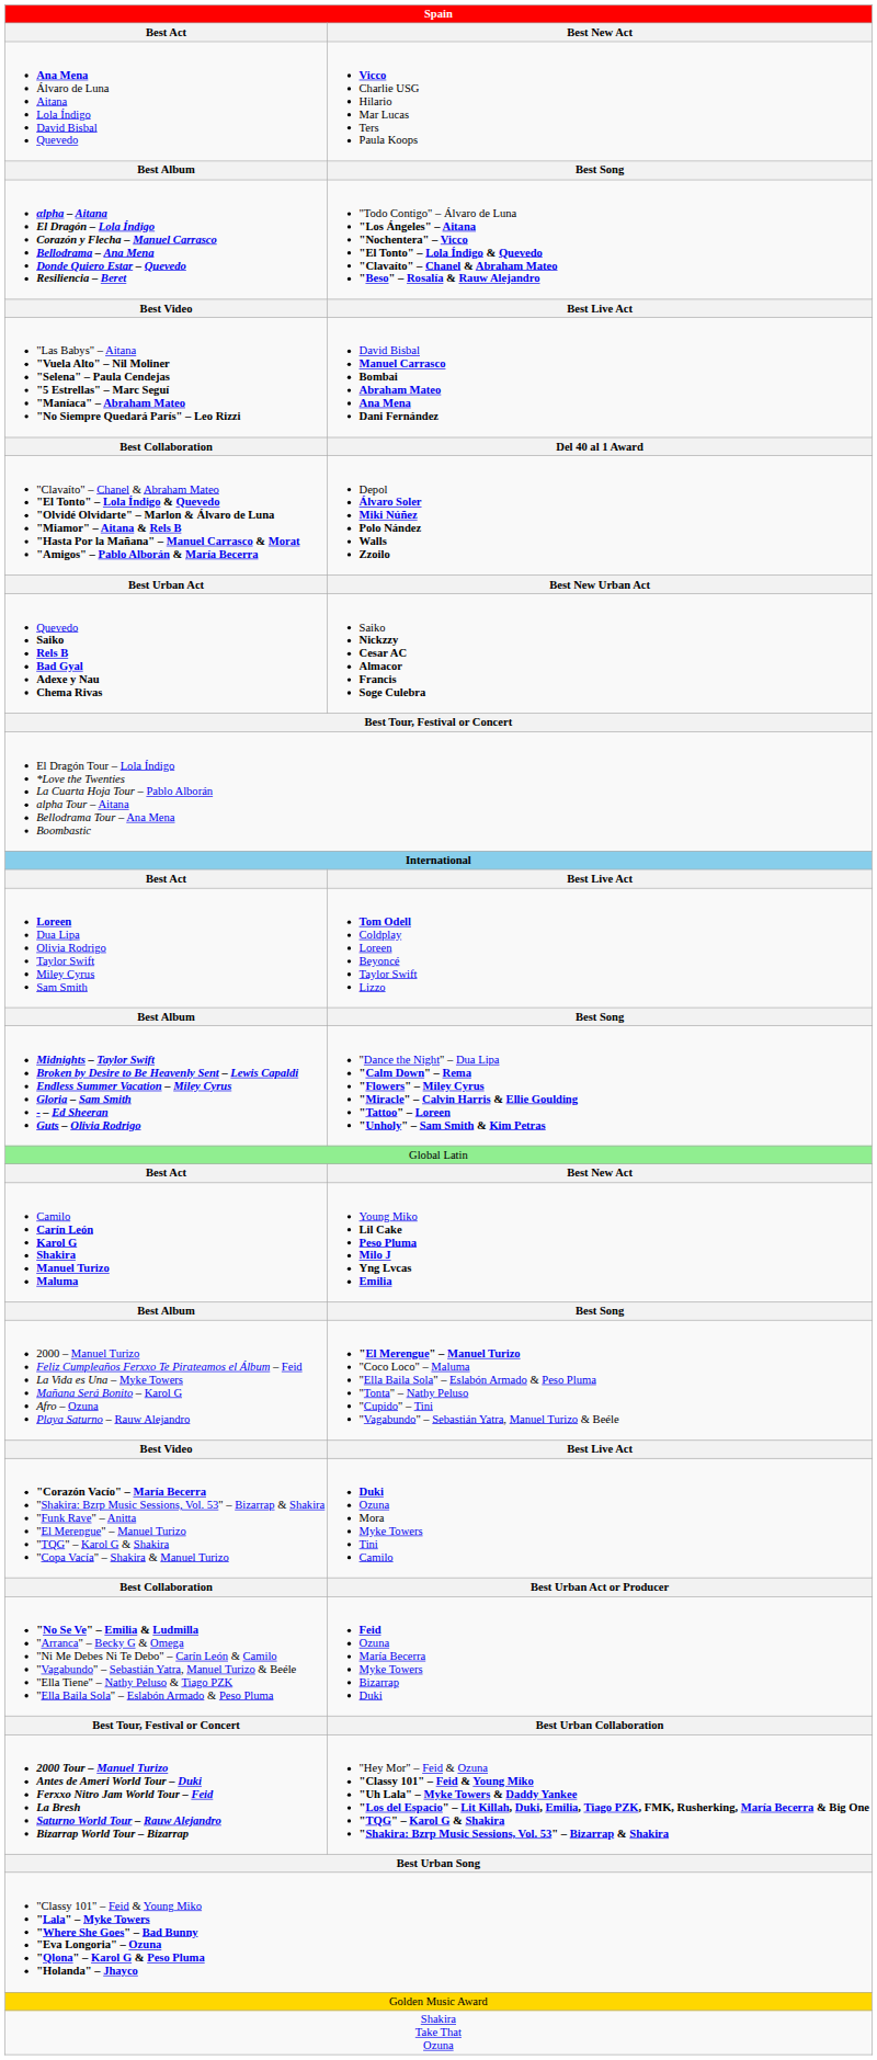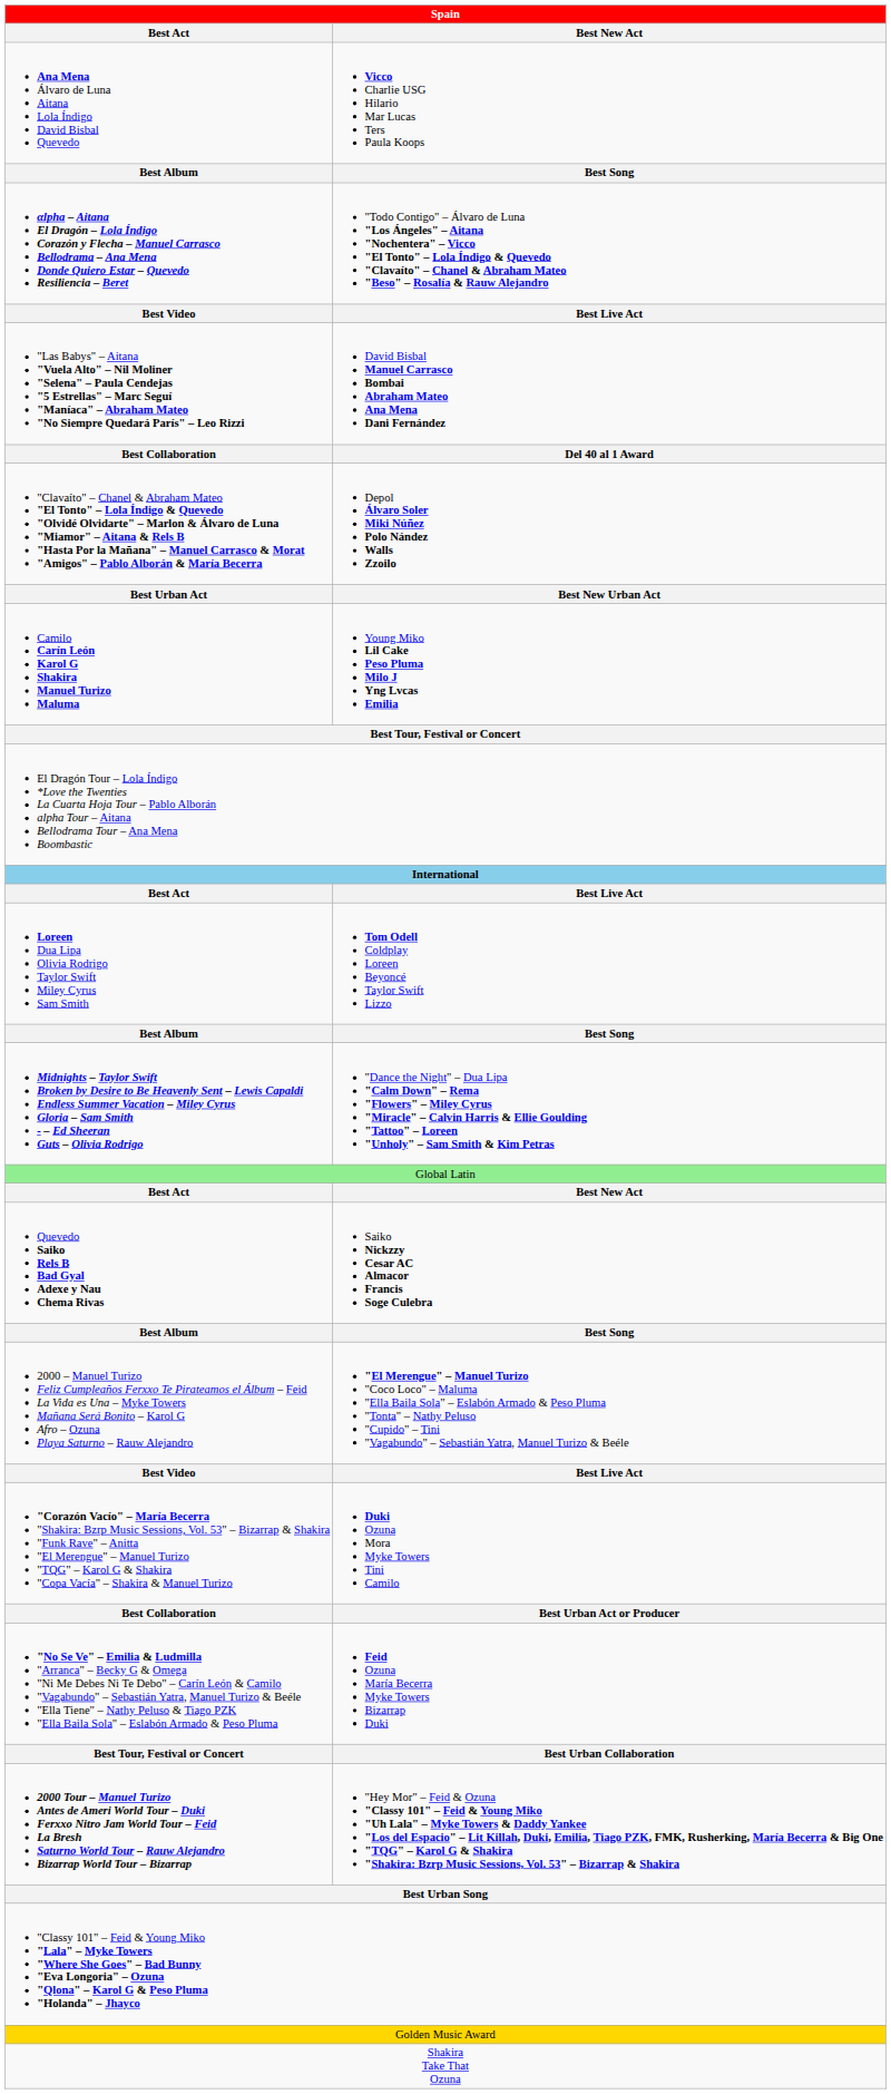 <table class=wikitable style="width=100%">
 <tr>
 <td colspan="2" align=center style="background: red; color: white"><strong>Spain</strong></td>
 </tr>
 <tr>
 <th style="width=50%">Best Act</th>
 <th style="width=50%">Best New Act</th>
 </tr>
 <tr>
 <td valign="top"><br><ul><li><strong><a href='#'>Ana Mena</a></strong></li><li>Álvaro de Luna</li><li><a href='#'>Aitana</a></li><li><a href='#'>Lola Índigo</a></li><li><a href='#'>David Bisbal</a></li><li><a href='#'>Quevedo</a></li></ul></td>
 <td valign="top"><br><ul><li><a href='#'><strong>Vicco</strong></a></li><li>Charlie USG</li><li>Hilario</li><li>Mar Lucas</li><li>Ters</li><li>Paula Koops</li></ul></td>
 </tr>
 <tr>
 <th style="width=50%">Best Album</th>
 <th style="width=50%">Best Song</th>
 </tr>
 <tr>
 <td valign="top"><br><ul><li><strong><em><a href='#'>αlpha</a><em> – <a href='#'>Aitana</a><strong></li><li></em>El Dragón<em> – <a href='#'>Lola Índigo</a></li><li></em>Corazón y Flecha<em> – <a href='#'>Manuel Carrasco</a></li><li></em><a href='#'>Bellodrama</a><em> – <a href='#'>Ana Mena</a></li><li></em><a href='#'>Donde Quiero Estar</a><em> – <a href='#'>Quevedo</a></li><li></em>Resiliencia<em> – <a href='#'>Beret</a></li></ul></td>
 <td valign="top"><br><ul><li></strong>"Todo Contigo" – Álvaro de Luna<strong></li><li>"Los Ángeles" – <a href='#'>Aitana</a></li><li>"Nochentera" – <a href='#'>Vicco</a></li><li>"El Tonto" – <a href='#'>Lola Índigo</a> & <a href='#'>Quevedo</a></li><li>"Clavaíto" – <a href='#'>Chanel</a> & <a href='#'>Abraham Mateo</a></li><li>"<a href='#'>Beso</a>" – <a href='#'>Rosalía</a> & <a href='#'>Rauw Alejandro</a></li></ul></td>
 </tr>
 <tr>
 <th style="width=50%">Best Video</th>
 <th style="width=50%">Best Live Act</th>
 </tr>
 <tr>
 <td valign="top"><br><ul><li></strong>"Las Babys" – <a href='#'>Aitana</a><strong></li><li>"Vuela Alto" – Nil Moliner</li><li>"Selena" – Paula Cendejas</li><li>"5 Estrellas" – Marc Seguí</li><li>"Maníaca" – <a href='#'>Abraham Mateo</a></li><li>"No Siempre Quedará París" – Leo Rizzi</li></ul></td>
 <td valign="top"><br><ul><li></strong><a href='#'>David Bisbal</a><strong></li><li><a href='#'>Manuel Carrasco</a></li><li>Bombai</li><li><a href='#'>Abraham Mateo</a></li><li><a href='#'>Ana Mena</a></li><li>Dani Fernández</li></ul></td>
 </tr>
 <tr>
 <th style="width=50%">Best Collaboration</th>
 <th style="width=50%">Del 40 al 1 Award</th>
 </tr>
 <tr>
 <td valign="top"><br><ul><li></strong>"Clavaíto" – <a href='#'>Chanel</a> & <a href='#'>Abraham Mateo</a><strong></li><li>"El Tonto" – <a href='#'>Lola Índigo</a> & <a href='#'>Quevedo</a></li><li>"Olvidé Olvidarte" – Marlon & Álvaro de Luna</li><li>"Miamor" – <a href='#'>Aitana</a> & <a href='#'>Rels B</a></li><li>"Hasta Por la Mañana" – <a href='#'>Manuel Carrasco</a> & <a href='#'>Morat</a></li><li>"Amigos" – <a href='#'>Pablo Alborán</a> & <a href='#'>María Becerra</a></li></ul></td>
 <td valign="top"><br><ul><li></strong>Depol<strong></li><li><a href='#'>Álvaro Soler</a></li><li><a href='#'>Miki Núñez</a></li><li>Polo Nández</li><li>Walls</li><li>Zzoilo</li></ul></td>
 </tr>
 <tr>
 <th style="width=50%">Best Urban Act</th>
 <th style="width=50%">Best New Urban Act</th>
 </tr>
 <tr>
-<td valign="top"><br><ul><li><a href='#'></strong>Quevedo<strong></a></li><li>Saiko</li><li><a href='#'>Rels B</a></li><li><a href='#'>Bad Gyal</a></li><li>Adexe y Nau</li><li>Chema Rivas</li></ul></td>
-<td valign="top"><br><ul><li></strong>Saiko<strong></li><li>Nickzzy</li><li>Cesar AC</li><li>Almacor</li><li>Francis</li><li>Soge Culebra</li></ul></td>
+<td valign="top"><br><ul><li><a href='#'></strong>Camilo<strong></a></li><li><a href='#'>Carín León</a></li><li><a href='#'>Karol G</a></li><li><a href='#'>Shakira</a></li><li><a href='#'>Manuel Turizo</a></li><li><a href='#'>Maluma</a></li></ul></td>
+<td valign="top"><br><ul><li></strong><a href='#'>Young Miko</a><strong></li><li>Lil Cake</li><li><a href='#'>Peso Pluma</a></li><li><a href='#'>Milo J</a></li><li>Yng Lvcas</li><li><a href='#'>Emilia</a></li></ul></td>
 </tr>
 <tr>
 <th colspan="2" style="width=50%">Best Tour, Festival or Concert</th>
 </tr>
 <tr>
 <td colspan="2" valign="top"><br><ul><li></em></strong>El Dragón Tour</em> – <a href='#'>Lola Índigo</a></strong></li><li><em>*Love the Twenties</em></li><li><em>La Cuarta Hoja Tour</em> – <a href='#'>Pablo Alborán</a></li><li><em>alpha Tour</em> – <a href='#'>Aitana</a></li><li><em>Bellodrama Tour</em> – <a href='#'>Ana Mena</a></li><li><em>Boombastic</em></li></ul></td>
 </tr>
 <tr>
 <td colspan="2" align="center" bgcolor=skyblue><strong>International</strong></td>
 </tr>
 <tr>
 <th style="width=50%">Best Act</th>
 <th style="width=50%">Best Live Act</th>
 </tr>
 <tr>
 <td valign="top"><br><ul><li><strong><a href='#'>Loreen</a></strong></li><li><a href='#'>Dua Lipa</a></li><li><a href='#'>Olivia Rodrigo</a></li><li><a href='#'>Taylor Swift</a></li><li><a href='#'>Miley Cyrus</a></li><li><a href='#'>Sam Smith</a></li></ul></td>
 <td valign="top"><br><ul><li><strong><a href='#'>Tom Odell</a></strong></li><li><a href='#'>Coldplay</a></li><li><a href='#'>Loreen</a></li><li><a href='#'>Beyoncé</a></li><li><a href='#'>Taylor Swift</a></li><li><a href='#'>Lizzo</a></li></ul></td>
 </tr>
 <tr>
 <th style="width=50%">Best Album</th>
 <th style="width=50%">Best Song</th>
 </tr>
 <tr>
 <td valign="top"><br><ul><li><strong><em><a href='#'>Midnights</a><em> – <a href='#'>Taylor Swift</a><strong></li><li></em><a href='#'>Broken by Desire to Be Heavenly Sent</a><em> – <a href='#'>Lewis Capaldi</a></li><li></em><a href='#'>Endless Summer Vacation</a><em> – <a href='#'>Miley Cyrus</a></li><li></em><a href='#'>Gloria</a><em> – <a href='#'>Sam Smith</a></li><li></em><a href='#'>-</a><em> – <a href='#'>Ed Sheeran</a></li><li></em><a href='#'>Guts</a><em> – <a href='#'>Olivia Rodrigo</a></li></ul></td>
 <td valign="top"><br><ul><li></strong>"<a href='#'>Dance the Night</a>" – <a href='#'>Dua Lipa</a><strong></li><li>"<a href='#'>Calm Down</a>" – <a href='#'>Rema</a></li><li>"<a href='#'>Flowers</a>" – <a href='#'>Miley Cyrus</a></li><li>"<a href='#'>Miracle</a>" – <a href='#'>Calvin Harris</a> & <a href='#'>Ellie Goulding</a></li><li>"<a href='#'>Tattoo</a>" – <a href='#'>Loreen</a></li><li>"<a href='#'>Unholy</a>" – <a href='#'>Sam Smith</a> & <a href='#'>Kim Petras</a></li></ul></td>
 </tr>
 <tr>
 <td colspan="2" align="center" bgcolor=lightgreen></strong>Global Latin<strong></td>
 </tr>
 <tr>
 <th style="width=50%">Best Act</th>
 <th style="width=50%">Best New Act</th>
 </tr>
 <tr>
-<td valign="top"><br><ul><li><a href='#'></strong>Camilo<strong></a></li><li><a href='#'>Carín León</a></li><li><a href='#'>Karol G</a></li><li><a href='#'>Shakira</a></li><li><a href='#'>Manuel Turizo</a></li><li><a href='#'>Maluma</a></li></ul></td>
-<td valign="top"><br><ul><li></strong><a href='#'>Young Miko</a><strong></li><li>Lil Cake</li><li><a href='#'>Peso Pluma</a></li><li><a href='#'>Milo J</a></li><li>Yng Lvcas</li><li><a href='#'>Emilia</a></li></ul></td>
+<td valign="top"><br><ul><li><a href='#'></strong>Quevedo<strong></a></li><li>Saiko</li><li><a href='#'>Rels B</a></li><li><a href='#'>Bad Gyal</a></li><li>Adexe y Nau</li><li>Chema Rivas</li></ul></td>
+<td valign="top"><br><ul><li></strong>Saiko<strong></li><li>Nickzzy</li><li>Cesar AC</li><li>Almacor</li><li>Francis</li><li>Soge Culebra</li></ul></td>
 </tr>
 <tr>
 <th style="width=50%">Best Album</th>
 <th style="width=50%">Best Song</th>
 </tr>
 <tr>
 <td valign="top"><br><ul><li></em></strong>2000</em> – <a href='#'>Manuel Turizo</a></strong></li><li><em><a href='#'>Feliz Cumpleaños Ferxxo Te Pirateamos el Álbum</a></em> – <a href='#'>Feid</a></li><li><em>La Vida es Una</em> – <a href='#'>Myke Towers</a></li><li><em><a href='#'>Mañana Será Bonito</a></em> – <a href='#'>Karol G</a></li><li><em>Afro</em> – <a href='#'>Ozuna</a></li><li><em><a href='#'>Playa Saturno</a></em> – <a href='#'>Rauw Alejandro</a></li></ul></td>
 <td valign="top"><br><ul><li><strong>"<a href='#'>El Merengue</a>" – <a href='#'>Manuel Turizo</a></strong></li><li>"Coco Loco" – <a href='#'>Maluma</a></li><li>"<a href='#'>Ella Baila Sola</a>" – <a href='#'>Eslabón Armado</a> & <a href='#'>Peso Pluma</a></li><li>"<a href='#'>Tonta</a>" – <a href='#'>Nathy Peluso</a></li><li>"<a href='#'>Cupido</a>" – <a href='#'>Tini</a></li><li>"<a href='#'>Vagabundo</a>" – <a href='#'>Sebastián Yatra</a>, <a href='#'>Manuel Turizo</a> & Beéle</li></ul></td>
 </tr>
 <tr>
 <th style="width=50%">Best Video</th>
 <th style="width=50%">Best Live Act</th>
 </tr>
 <tr>
 <td valign="top"><br><ul><li><strong>"Corazón Vacío" – <a href='#'>María Becerra</a></strong></li><li>"<a href='#'>Shakira: Bzrp Music Sessions, Vol. 53</a>" – <a href='#'>Bizarrap</a> & <a href='#'>Shakira</a></li><li>"<a href='#'>Funk Rave</a>" – <a href='#'>Anitta</a></li><li>"<a href='#'>El Merengue</a>" – <a href='#'>Manuel Turizo</a></li><li>"<a href='#'>TQG</a>" – <a href='#'>Karol G</a> & <a href='#'>Shakira</a></li><li>"<a href='#'>Copa Vacía</a>" – <a href='#'>Shakira</a> & <a href='#'>Manuel Turizo</a></li></ul></td>
 <td valign="top"><br><ul><li><a href='#'><strong>Duki</strong></a></li><li><a href='#'>Ozuna</a></li><li>Mora</li><li><a href='#'>Myke Towers</a></li><li><a href='#'>Tini</a></li><li><a href='#'>Camilo</a></li></ul></td>
 </tr>
 <tr>
 <th style="width=50%">Best Collaboration</th>
 <th style="width=50%">Best Urban Act or Producer</th>
 </tr>
 <tr>
 <td valign="top"><br><ul><li><strong>"<a href='#'>No Se Ve</a>" – <a href='#'>Emilia</a> & <a href='#'>Ludmilla</a></strong></li><li>"<a href='#'>Arranca</a>" – <a href='#'>Becky G</a> & <a href='#'>Omega</a></li><li>"Ni Me Debes Ni Te Debo" – <a href='#'>Carín León</a> & <a href='#'>Camilo</a></li><li>"<a href='#'>Vagabundo</a>" – <a href='#'>Sebastián Yatra</a>, <a href='#'>Manuel Turizo</a> & Beéle</li><li>"Ella Tiene" – <a href='#'>Nathy Peluso</a> & <a href='#'>Tiago PZK</a></li><li>"<a href='#'>Ella Baila Sola</a>" – <a href='#'>Eslabón Armado</a> & <a href='#'>Peso Pluma</a></li></ul></td>
 <td valign="top"><br><ul><li><strong><a href='#'>Feid</a></strong></li><li><a href='#'>Ozuna</a></li><li><a href='#'>María Becerra</a></li><li><a href='#'>Myke Towers</a></li><li><a href='#'>Bizarrap</a></li><li><a href='#'>Duki</a></li></ul></td>
 </tr>
 <tr>
 <th style="width=50%">Best Tour, Festival or Concert</th>
 <th style="width=50%">Best Urban Collaboration</th>
 </tr>
 <tr>
 <td valign="top"><br><ul><li><strong><em>2000 Tour<em> – <a href='#'>Manuel Turizo</a><strong></li><li></em>Antes de Ameri World Tour<em> – <a href='#'>Duki</a></li><li></em>Ferxxo Nitro Jam World Tour<em> – <a href='#'>Feid</a></li><li></em>La Bresh<em></li><li></em><a href='#'>Saturno World Tour</a><em> – <a href='#'>Rauw Alejandro</a></li><li>Bizarrap World Tour – Bizarrap</li></ul></td>
 <td valign="top"><br><ul><li></strong>"Hey Mor" – <a href='#'>Feid</a> & <a href='#'>Ozuna</a><strong></li><li>"Classy 101" – <a href='#'>Feid</a> & <a href='#'>Young Miko</a></li><li>"Uh Lala" – <a href='#'>Myke Towers</a> & <a href='#'>Daddy Yankee</a></li><li>"<a href='#'>Los del Espacio</a>" – <a href='#'>Lit Killah</a>, <a href='#'>Duki</a>, <a href='#'>Emilia</a>, <a href='#'>Tiago PZK</a>, FMK, Rusherking, <a href='#'>María Becerra</a> & Big One</li><li>"<a href='#'>TQG</a>" – <a href='#'>Karol G</a> & <a href='#'>Shakira</a></li><li>"<a href='#'>Shakira: Bzrp Music Sessions, Vol. 53</a>" – <a href='#'>Bizarrap</a> & <a href='#'>Shakira</a></li></ul></td>
 </tr>
 <tr>
 <th style="width=50%" colspan="2">Best Urban Song</th>
 </tr>
 <tr>
 <td valign="top" colspan="2"><br><ul><li></strong>"Classy 101" – <a href='#'>Feid</a> & <a href='#'>Young Miko</a><strong></li><li>"<a href='#'>Lala</a>" – <a href='#'>Myke Towers</a></li><li>"<a href='#'>Where She Goes</a>" – <a href='#'>Bad Bunny</a></li><li>"Eva Longoria" – <a href='#'>Ozuna</a></li><li>"<a href='#'>Qlona</a>" – <a href='#'>Karol G</a> & <a href='#'>Peso Pluma</a></li><li>"Holanda" – <a href='#'>Jhayco</a></li></ul></td>
 </tr>
 <tr>
 <td colspan="2" align="center" bgcolor=gold></strong>Golden Music Award<strong></td>
 </tr>
 <tr>
 <td colspan="2" style="text-align: center;"></strong><a href='#'>Shakira</a><strong><br></strong><a href='#'>Take That</a><strong><br></strong><a href='#'>Ozuna</a><strong></td>
 </tr>
 </table>
